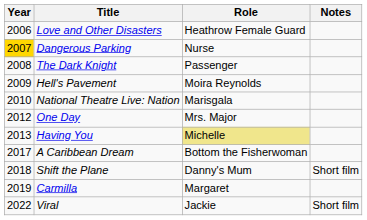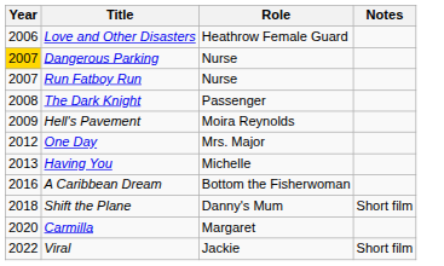 <table class="wikitable sortable">
 <tr>
 <th>Year</th>
 <th>Title</th>
 <th>Role</th>
 <th>Notes</th>
 </tr>
 <tr>
 <td>2006</td>
 <td><em><a href='#'>Love and Other Disasters</a></em></td>
 <td>Heathrow Female Guard</td>
 <td></td>
 </tr>
 <tr>
 <td style="background: gold;">2007</td>
 <td><em><a href='#'>Dangerous Parking</a></em></td>
 <td>Nurse</td>
 <td></td>
 </tr>
 <tr>
+<td>2007</td>
+<td><em><a href='#'>Run Fatboy Run</a></em></td>
+<td>Nurse</td>
+<td></td>
+</tr>
+<tr>
 <td>2008</td>
 <td><em><a href='#'>The Dark Knight</a></em></td>
 <td>Passenger</td>
 <td></td>
 </tr>
 <tr>
 <td>2009</td>
 <td><em>Hell's Pavement</em></td>
 <td>Moira Reynolds</td>
 <td></td>
 </tr>
 <tr>
-<td>2010</td>
-<td><em>National Theatre Live: Nation</em></td>
-<td>Marisgala</td>
-<td></td>
-</tr>
-<tr>
 <td>2012</td>
 <td><em><a href='#'>One Day</a></em></td>
 <td>Mrs. Major</td>
 <td></td>
 </tr>
 <tr>
 <td>2013</td>
 <td><em><a href='#'>Having You</a></em></td>
-<td style="background: khaki;">Michelle</td>
+<td>Michelle</td>
 <td></td>
 </tr>
 <tr>
-<td>2017</td>
+<td>2016</td>
 <td><em>A Caribbean Dream</em></td>
 <td>Bottom the Fisherwoman</td>
 <td></td>
 </tr>
 <tr>
 <td>2018</td>
 <td><em>Shift the Plane</em></td>
 <td>Danny's Mum</td>
 <td>Short film</td>
 </tr>
 <tr>
-<td>2019</td>
+<td>2020</td>
 <td><em><a href='#'>Carmilla</a></em></td>
 <td>Margaret</td>
 <td></td>
 </tr>
 <tr>
 <td>2022</td>
 <td><em>Viral</em></td>
 <td>Jackie</td>
 <td>Short film</td>
 </tr>
 </table>
